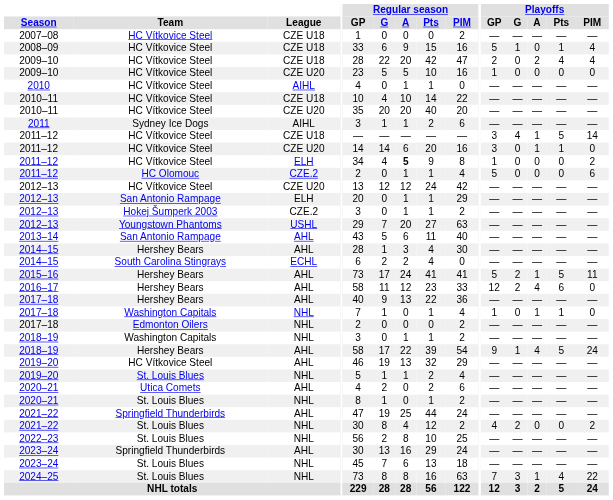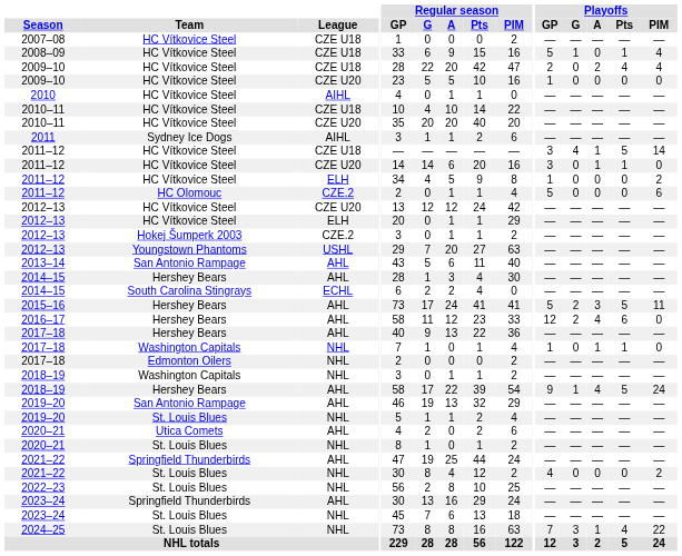 <table border="0" cellpadding="1" cellspacing="0" style="text-align:center; width:60em">
 <tr bgcolor="#e0e0e0">
 <th colspan="3" bgcolor="#ffffff"></th>
 <th rowspan="100" bgcolor="#ffffff"></th>
 <th colspan="5"><a href='#'>Regular season</a></th>
 <th rowspan="100" bgcolor="#ffffff"></th>
 <th colspan="5"><a href='#'>Playoffs</a></th>
 </tr>
 <tr bgcolor="#e0e0e0">
 <th><a href='#'>Season</a></th>
 <th>Team</th>
 <th>League</th>
 <th>GP</th>
 <th><a href='#'>G</a></th>
 <th><a href='#'>A</a></th>
 <th><a href='#'>Pts</a></th>
 <th><a href='#'>PIM</a></th>
 <th>GP</th>
 <th>G</th>
 <th>A</th>
 <th>Pts</th>
 <th>PIM</th>
 </tr>
 <tr>
 <td>2007–08</td>
 <td><a href='#'>HC Vítkovice Steel</a></td>
 <td>CZE U18</td>
 <td>1</td>
 <td>0</td>
 <td>0</td>
 <td>0</td>
 <td>2</td>
 <td>—</td>
 <td>—</td>
 <td>—</td>
 <td>—</td>
 <td>—</td>
 </tr>
 <tr bgcolor="#f0f0f0">
 <td>2008–09</td>
 <td>HC Vítkovice Steel</td>
 <td>CZE U18</td>
 <td>33</td>
 <td>6</td>
 <td>9</td>
 <td>15</td>
 <td>16</td>
 <td>5</td>
 <td>1</td>
 <td>0</td>
 <td>1</td>
 <td>4</td>
 </tr>
 <tr>
 <td>2009–10</td>
 <td>HC Vítkovice Steel</td>
 <td>CZE U18</td>
 <td>28</td>
 <td>22</td>
 <td>20</td>
 <td>42</td>
 <td>47</td>
 <td>2</td>
 <td>0</td>
 <td>2</td>
 <td>4</td>
 <td>4</td>
 </tr>
 <tr bgcolor="#f0f0f0">
 <td>2009–10</td>
 <td>HC Vítkovice Steel</td>
 <td>CZE U20</td>
 <td>23</td>
 <td>5</td>
 <td>5</td>
 <td>10</td>
 <td>16</td>
 <td>1</td>
 <td>0</td>
 <td>0</td>
 <td>0</td>
 <td>0</td>
 </tr>
 <tr>
 <td><a href='#'>2010</a></td>
 <td>HC Vítkovice Steel</td>
 <td><a href='#'>AIHL</a></td>
 <td>4</td>
 <td>0</td>
 <td>1</td>
 <td>1</td>
 <td>0</td>
 <td>—</td>
 <td>—</td>
 <td>—</td>
 <td>—</td>
 <td>—</td>
 </tr>
 <tr bgcolor="#f0f0f0">
 <td>2010–11</td>
 <td>HC Vítkovice Steel</td>
 <td>CZE U18</td>
 <td>10</td>
 <td>4</td>
 <td>10</td>
 <td>14</td>
 <td>22</td>
 <td>—</td>
 <td>—</td>
 <td>—</td>
 <td>—</td>
 <td>—</td>
 </tr>
 <tr>
 <td>2010–11</td>
 <td>HC Vítkovice Steel</td>
 <td>CZE U20</td>
 <td>35</td>
 <td>20</td>
 <td>20</td>
 <td>40</td>
 <td>20</td>
 <td>—</td>
 <td>—</td>
 <td>—</td>
 <td>—</td>
 <td>—</td>
 </tr>
 <tr bgcolor="#f0f0f0">
 <td><a href='#'>2011</a></td>
 <td>Sydney Ice Dogs</td>
 <td>AIHL</td>
 <td>3</td>
 <td>1</td>
 <td>1</td>
 <td>2</td>
 <td>6</td>
 <td>—</td>
 <td>—</td>
 <td>—</td>
 <td>—</td>
 <td>—</td>
 </tr>
 <tr>
 <td>2011–12</td>
 <td>HC Vítkovice Steel</td>
 <td>CZE U18</td>
 <td>—</td>
 <td>—</td>
 <td>—</td>
 <td>—</td>
 <td>—</td>
 <td>3</td>
 <td>4</td>
 <td>1</td>
 <td>5</td>
 <td>14</td>
 </tr>
 <tr bgcolor="#f0f0f0">
 <td>2011–12</td>
 <td>HC Vítkovice Steel</td>
 <td>CZE U20</td>
 <td>14</td>
 <td>14</td>
 <td>6</td>
 <td>20</td>
 <td>16</td>
 <td>3</td>
 <td>0</td>
 <td>1</td>
 <td>1</td>
 <td>0</td>
 </tr>
 <tr>
 <td><a href='#'>2011–12</a></td>
 <td>HC Vítkovice Steel</td>
 <td><a href='#'>ELH</a></td>
 <td>34</td>
 <td>4</td>
-<td><strong>5</strong></td>
+<td>5</td>
 <td>9</td>
 <td>8</td>
 <td>1</td>
 <td>0</td>
 <td>0</td>
 <td>0</td>
 <td>2</td>
 </tr>
 <tr bgcolor="#f0f0f0">
 <td><a href='#'>2011–12</a></td>
 <td><a href='#'>HC Olomouc</a></td>
 <td><a href='#'>CZE.2</a></td>
 <td>2</td>
 <td>0</td>
 <td>1</td>
 <td>1</td>
 <td>4</td>
 <td>5</td>
 <td>0</td>
 <td>0</td>
 <td>0</td>
 <td>6</td>
 </tr>
 <tr>
 <td>2012–13</td>
 <td>HC Vítkovice Steel</td>
 <td>CZE U20</td>
 <td>13</td>
 <td>12</td>
 <td>12</td>
 <td>24</td>
 <td>42</td>
 <td>—</td>
 <td>—</td>
 <td>—</td>
 <td>—</td>
 <td>—</td>
 </tr>
 <tr bgcolor="#f0f0f0">
 <td><a href='#'>2012–13</a></td>
-<td><a href='#'>San Antonio Rampage</a></td>
+<td>HC Vítkovice Steel</td>
 <td>ELH</td>
 <td>20</td>
 <td>0</td>
 <td>1</td>
 <td>1</td>
 <td>29</td>
 <td>—</td>
 <td>—</td>
 <td>—</td>
 <td>—</td>
 <td>—</td>
 </tr>
 <tr>
 <td><a href='#'>2012–13</a></td>
 <td><a href='#'>Hokej Šumperk 2003</a></td>
 <td>CZE.2</td>
 <td>3</td>
 <td>0</td>
 <td>1</td>
 <td>1</td>
 <td>2</td>
 <td>—</td>
 <td>—</td>
 <td>—</td>
 <td>—</td>
 <td>—</td>
 </tr>
 <tr bgcolor="#f0f0f0">
 <td><a href='#'>2012–13</a></td>
 <td><a href='#'>Youngstown Phantoms</a></td>
 <td><a href='#'>USHL</a></td>
 <td>29</td>
 <td>7</td>
 <td>20</td>
 <td>27</td>
 <td>63</td>
 <td>—</td>
 <td>—</td>
 <td>—</td>
 <td>—</td>
 <td>—</td>
 </tr>
 <tr>
 <td><a href='#'>2013–14</a></td>
 <td><a href='#'>San Antonio Rampage</a></td>
 <td><a href='#'>AHL</a></td>
 <td>43</td>
 <td>5</td>
 <td>6</td>
 <td>11</td>
 <td>40</td>
 <td>—</td>
 <td>—</td>
 <td>—</td>
 <td>—</td>
 <td>—</td>
 </tr>
 <tr bgcolor="#f0f0f0">
 <td><a href='#'>2014–15</a></td>
 <td>Hershey Bears</td>
 <td>AHL</td>
 <td>28</td>
 <td>1</td>
 <td>3</td>
 <td>4</td>
 <td>30</td>
 <td>—</td>
 <td>—</td>
 <td>—</td>
 <td>—</td>
 <td>—</td>
 </tr>
 <tr>
 <td><a href='#'>2014–15</a></td>
 <td><a href='#'>South Carolina Stingrays</a></td>
 <td><a href='#'>ECHL</a></td>
 <td>6</td>
 <td>2</td>
 <td>2</td>
 <td>4</td>
 <td>0</td>
 <td>—</td>
 <td>—</td>
 <td>—</td>
 <td>—</td>
 <td>—</td>
 </tr>
 <tr bgcolor="#f0f0f0">
 <td><a href='#'>2015–16</a></td>
 <td>Hershey Bears</td>
 <td>AHL</td>
 <td>73</td>
 <td>17</td>
 <td>24</td>
 <td>41</td>
 <td>41</td>
 <td>5</td>
 <td>2</td>
-<td>1</td>
+<td>3</td>
 <td>5</td>
 <td>11</td>
 </tr>
 <tr>
 <td><a href='#'>2016–17</a></td>
 <td>Hershey Bears</td>
 <td>AHL</td>
 <td>58</td>
 <td>11</td>
 <td>12</td>
 <td>23</td>
 <td>33</td>
 <td>12</td>
 <td>2</td>
 <td>4</td>
 <td>6</td>
 <td>0</td>
 </tr>
 <tr bgcolor="#f0f0f0">
 <td><a href='#'>2017–18</a></td>
 <td>Hershey Bears</td>
 <td>AHL</td>
 <td>40</td>
 <td>9</td>
 <td>13</td>
 <td>22</td>
 <td>36</td>
 <td>—</td>
 <td>—</td>
 <td>—</td>
 <td>—</td>
 <td>—</td>
 </tr>
 <tr>
 <td><a href='#'>2017–18</a></td>
 <td><a href='#'>Washington Capitals</a></td>
 <td><a href='#'>NHL</a></td>
 <td>7</td>
 <td>1</td>
 <td>0</td>
 <td>1</td>
 <td>4</td>
 <td>1</td>
 <td>0</td>
 <td>1</td>
 <td>1</td>
 <td>0</td>
 </tr>
 <tr bgcolor="#f0f0f0">
 <td>2017–18</td>
 <td><a href='#'>Edmonton Oilers</a></td>
 <td>NHL</td>
 <td>2</td>
 <td>0</td>
 <td>0</td>
 <td>0</td>
 <td>2</td>
 <td>—</td>
 <td>—</td>
 <td>—</td>
 <td>—</td>
 <td>—</td>
 </tr>
 <tr>
 <td><a href='#'>2018–19</a></td>
 <td>Washington Capitals</td>
 <td>NHL</td>
 <td>3</td>
 <td>0</td>
 <td>1</td>
 <td>1</td>
 <td>2</td>
 <td>—</td>
 <td>—</td>
 <td>—</td>
 <td>—</td>
 <td>—</td>
 </tr>
 <tr bgcolor="#f0f0f0">
 <td><a href='#'>2018–19</a></td>
 <td>Hershey Bears</td>
 <td>AHL</td>
 <td>58</td>
 <td>17</td>
 <td>22</td>
 <td>39</td>
 <td>54</td>
 <td>9</td>
 <td>1</td>
 <td>4</td>
 <td>5</td>
 <td>24</td>
 </tr>
 <tr>
 <td><a href='#'>2019–20</a></td>
-<td>HC Vítkovice Steel</td>
+<td><a href='#'>San Antonio Rampage</a></td>
 <td>AHL</td>
 <td>46</td>
 <td>19</td>
 <td>13</td>
 <td>32</td>
 <td>29</td>
 <td>—</td>
 <td>—</td>
 <td>—</td>
 <td>—</td>
 <td>—</td>
 </tr>
 <tr bgcolor="#f0f0f0">
 <td><a href='#'>2019–20</a></td>
 <td><a href='#'>St. Louis Blues</a></td>
 <td>NHL</td>
 <td>5</td>
 <td>1</td>
 <td>1</td>
 <td>2</td>
 <td>4</td>
 <td>—</td>
 <td>—</td>
 <td>—</td>
 <td>—</td>
 <td>—</td>
 </tr>
 <tr>
 <td><a href='#'>2020–21</a></td>
 <td><a href='#'>Utica Comets</a></td>
 <td>AHL</td>
 <td>4</td>
 <td>2</td>
 <td>0</td>
 <td>2</td>
 <td>6</td>
 <td>—</td>
 <td>—</td>
 <td>—</td>
 <td>—</td>
 <td>—</td>
 </tr>
 <tr bgcolor="#f0f0f0">
 <td><a href='#'>2020–21</a></td>
 <td>St. Louis Blues</td>
 <td>NHL</td>
 <td>8</td>
 <td>1</td>
 <td>0</td>
 <td>1</td>
 <td>2</td>
 <td>—</td>
 <td>—</td>
 <td>—</td>
 <td>—</td>
 <td>—</td>
 </tr>
 <tr>
 <td><a href='#'>2021–22</a></td>
 <td><a href='#'>Springfield Thunderbirds</a></td>
 <td>AHL</td>
 <td>47</td>
 <td>19</td>
 <td>25</td>
 <td>44</td>
 <td>24</td>
 <td>—</td>
 <td>—</td>
 <td>—</td>
 <td>—</td>
 <td>—</td>
 </tr>
 <tr bgcolor="#f0f0f0">
 <td><a href='#'>2021–22</a></td>
 <td>St. Louis Blues</td>
 <td>NHL</td>
 <td>30</td>
 <td>8</td>
 <td>4</td>
 <td>12</td>
 <td>2</td>
 <td>4</td>
-<td>2</td>
+<td>0</td>
 <td>0</td>
 <td>0</td>
 <td>2</td>
 </tr>
 <tr>
 <td><a href='#'>2022–23</a></td>
 <td>St. Louis Blues</td>
 <td>NHL</td>
 <td>56</td>
 <td>2</td>
 <td>8</td>
 <td>10</td>
 <td>25</td>
 <td>—</td>
 <td>—</td>
 <td>—</td>
 <td>—</td>
 <td>—</td>
 </tr>
 <tr bgcolor="#f0f0f0">
 <td><a href='#'>2023–24</a></td>
 <td>Springfield Thunderbirds</td>
 <td>AHL</td>
 <td>30</td>
 <td>13</td>
 <td>16</td>
 <td>29</td>
 <td>24</td>
 <td>—</td>
 <td>—</td>
 <td>—</td>
 <td>—</td>
 <td>—</td>
 </tr>
 <tr>
 <td><a href='#'>2023–24</a></td>
 <td>St. Louis Blues</td>
 <td>NHL</td>
 <td>45</td>
 <td>7</td>
 <td>6</td>
 <td>13</td>
 <td>18</td>
 <td>—</td>
 <td>—</td>
 <td>—</td>
 <td>—</td>
 <td>—</td>
 </tr>
 <tr bgcolor="#f0f0f0">
 <td><a href='#'>2024–25</a></td>
 <td>St. Louis Blues</td>
 <td>NHL</td>
 <td>73</td>
 <td>8</td>
 <td>8</td>
 <td>16</td>
 <td>63</td>
 <td>7</td>
 <td>3</td>
 <td>1</td>
 <td>4</td>
 <td>22</td>
 </tr>
 <tr bgcolor="#e0e0e0">
 <th colspan="3">NHL totals</th>
 <th>229</th>
 <th>28</th>
 <th>28</th>
 <th>56</th>
 <th>122</th>
 <th>12</th>
 <th>3</th>
 <th>2</th>
 <th>5</th>
 <th>24</th>
 </tr>
 </table>
